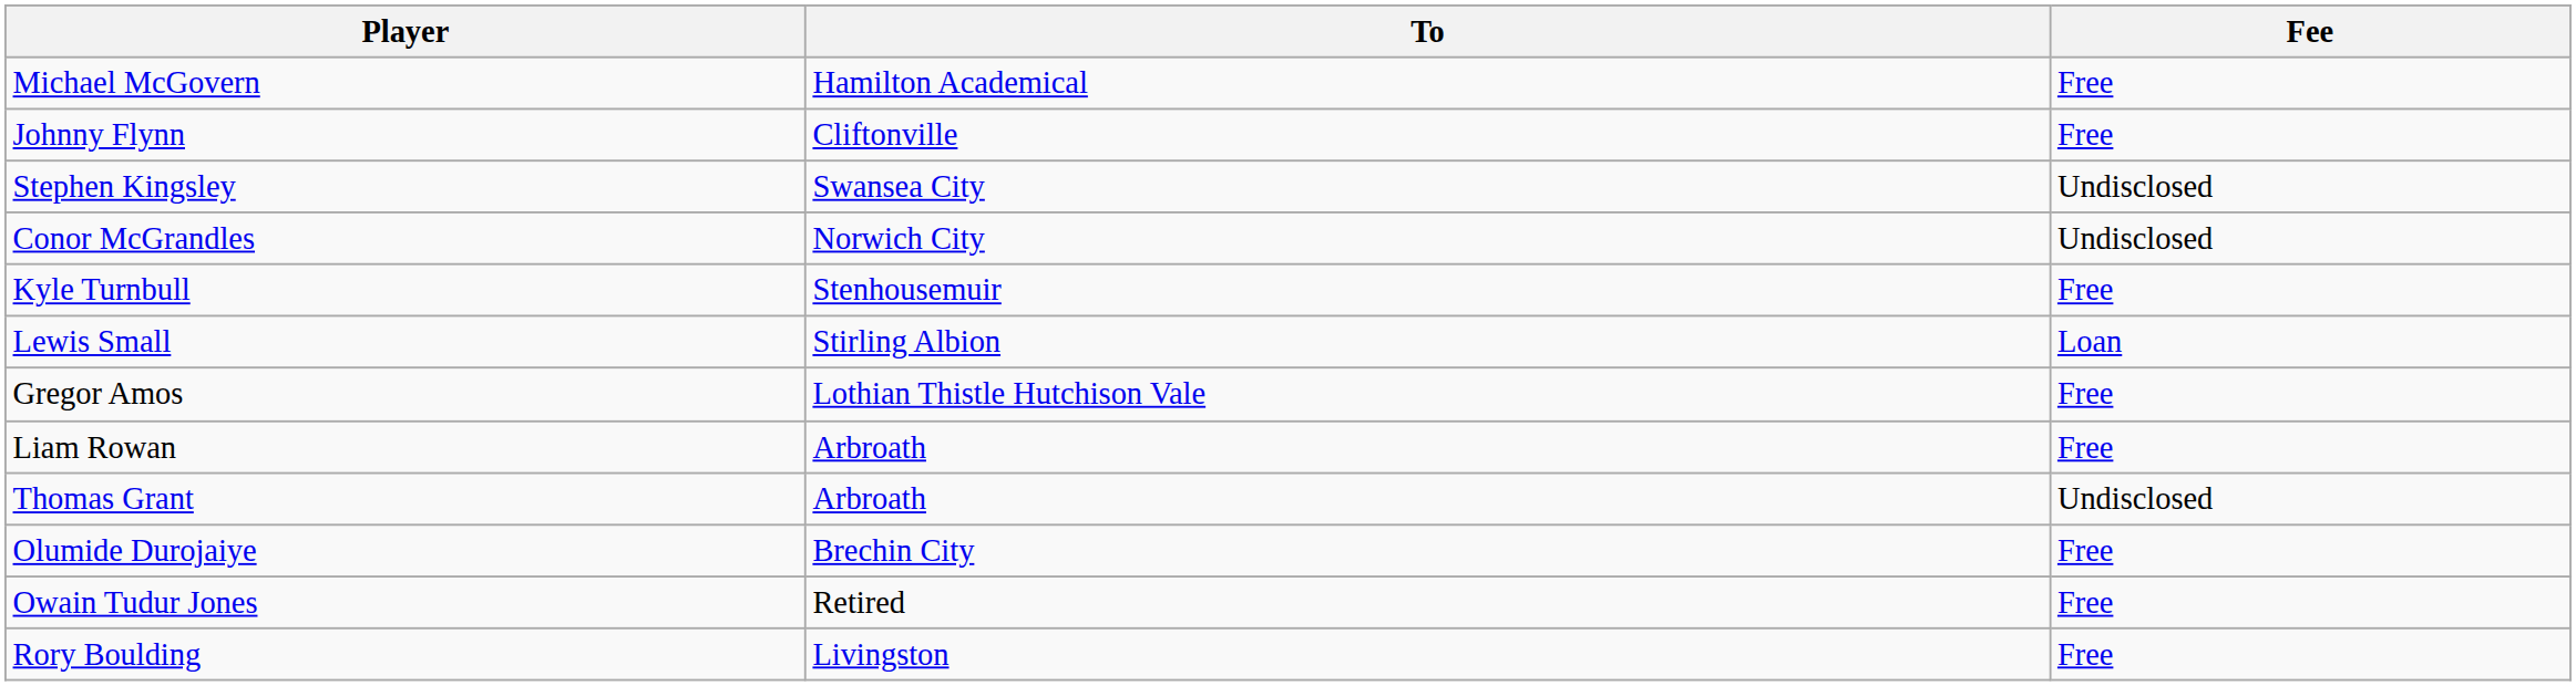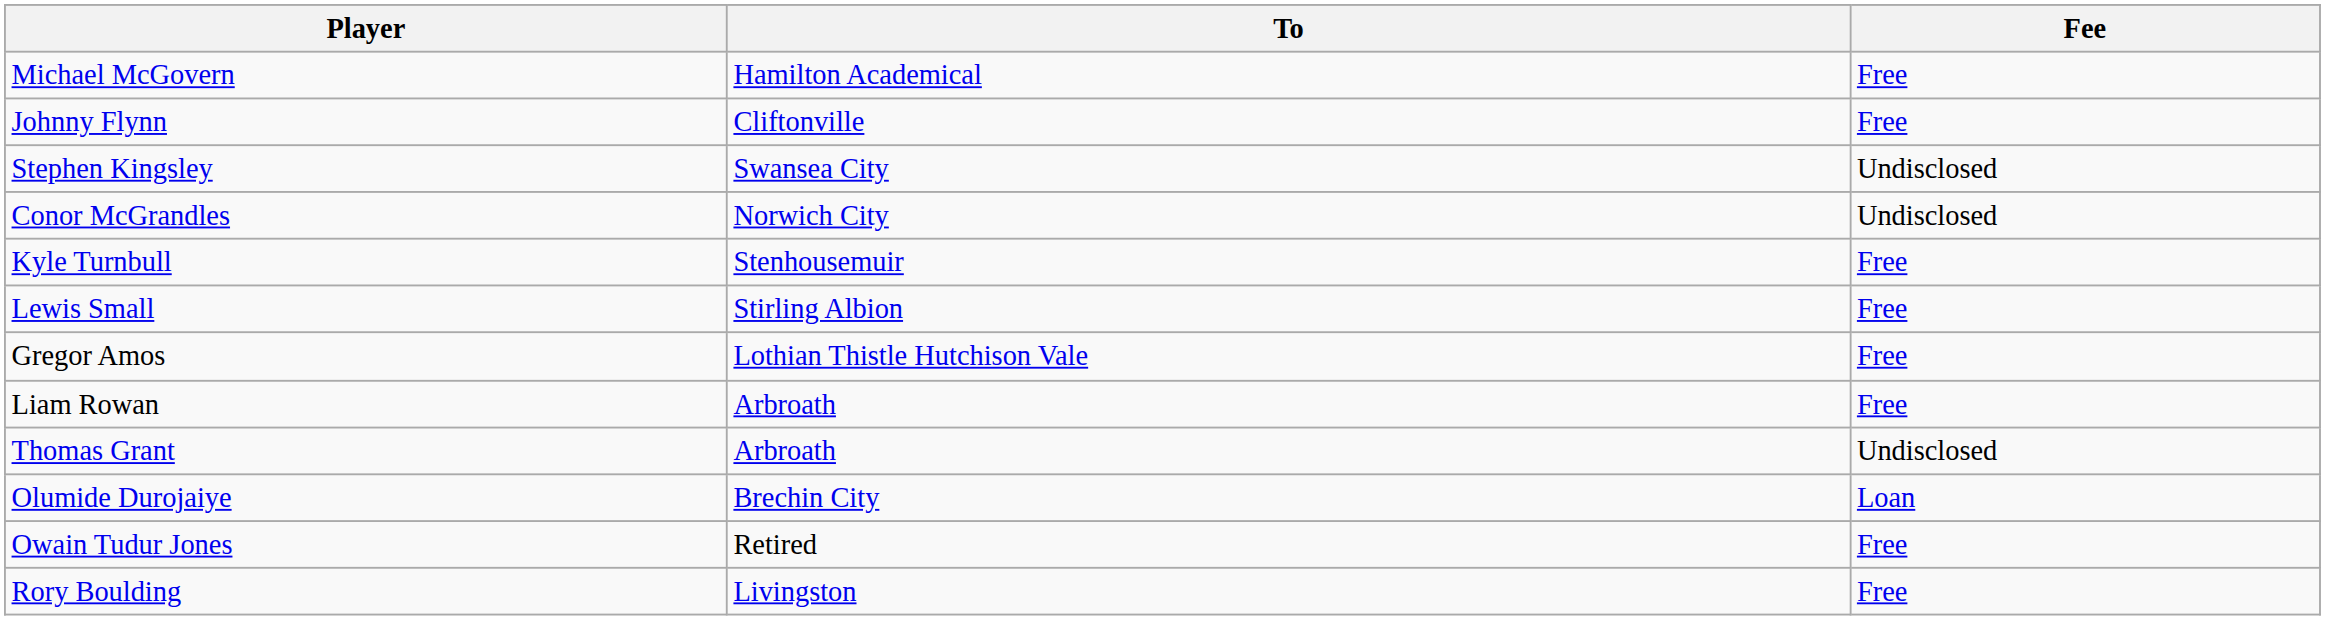 <table class="wikitable" style="text-align:center; font-size:95%;width:98%; text-align:left">
 <tr>
 <th>Player</th>
 <th>To</th>
 <th>Fee</th>
 </tr>
 <tr>
 <td> <a href='#'>Michael McGovern</a></td>
 <td> <a href='#'>Hamilton Academical</a></td>
 <td><a href='#'>Free</a></td>
 </tr>
 <tr>
 <td> <a href='#'>Johnny Flynn</a></td>
 <td> <a href='#'>Cliftonville</a></td>
 <td><a href='#'>Free</a></td>
 </tr>
 <tr>
 <td> <a href='#'>Stephen Kingsley</a></td>
 <td> <a href='#'>Swansea City</a></td>
 <td>Undisclosed</td>
 </tr>
 <tr>
 <td> <a href='#'>Conor McGrandles</a></td>
 <td> <a href='#'>Norwich City</a></td>
 <td>Undisclosed</td>
 </tr>
 <tr>
 <td> <a href='#'>Kyle Turnbull</a></td>
 <td> <a href='#'>Stenhousemuir</a></td>
 <td><a href='#'>Free</a></td>
 </tr>
 <tr>
 <td> <a href='#'>Lewis Small</a></td>
 <td> <a href='#'>Stirling Albion</a></td>
-<td><a href='#'>Loan</a></td>
+<td><a href='#'>Free</a></td>
 </tr>
 <tr>
 <td> Gregor Amos</td>
 <td> <a href='#'>Lothian Thistle Hutchison Vale</a></td>
 <td><a href='#'>Free</a></td>
 </tr>
 <tr>
 <td> Liam Rowan</td>
 <td> <a href='#'>Arbroath</a></td>
 <td><a href='#'>Free</a></td>
 </tr>
 <tr>
 <td> <a href='#'>Thomas Grant</a></td>
 <td> <a href='#'>Arbroath</a></td>
 <td>Undisclosed</td>
 </tr>
 <tr>
 <td> <a href='#'>Olumide Durojaiye</a></td>
 <td> <a href='#'>Brechin City</a></td>
-<td><a href='#'>Free</a></td>
+<td><a href='#'>Loan</a></td>
 </tr>
 <tr>
 <td> <a href='#'>Owain Tudur Jones</a></td>
 <td>Retired</td>
 <td><a href='#'>Free</a></td>
 </tr>
 <tr>
 <td> <a href='#'>Rory Boulding</a></td>
 <td> <a href='#'>Livingston</a></td>
 <td><a href='#'>Free</a></td>
 </tr>
 </table>
